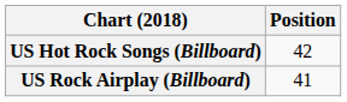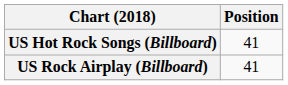 <table class="wikitable sortable plainrowheaders" style="text-align:center">
 <tr>
 <th scope="col">Chart (2018)</th>
 <th scope="col">Position</th>
 </tr>
 <tr>
 <th scope="row">US Hot Rock Songs (<em>Billboard</em>)</th>
-<td>42</td>
+<td>41</td>
 </tr>
 <tr>
 <th scope="row">US Rock Airplay (<em>Billboard</em>)</th>
 <td>41</td>
 </tr>
 </table>
